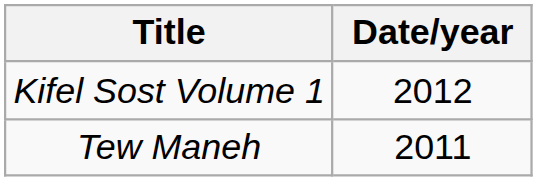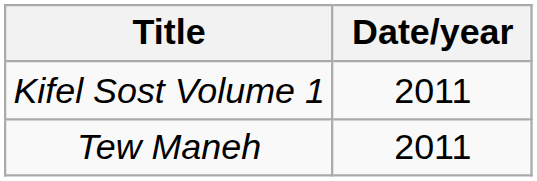 <table class="wikitable mw-collapsible plainrowheaders" style="text-align:center;">
 <tr>
 <th>Title</th>
 <th scope="col" style="padding:0 8px;">Date/year</th>
 </tr>
 <tr>
 <td><em>Kifel Sost Volume 1</em></td>
-<td>2012</td>
+<td>2011</td>
 </tr>
 <tr>
 <td><em>Tew Maneh</em></td>
 <td>2011</td>
 </tr>
 </table>
